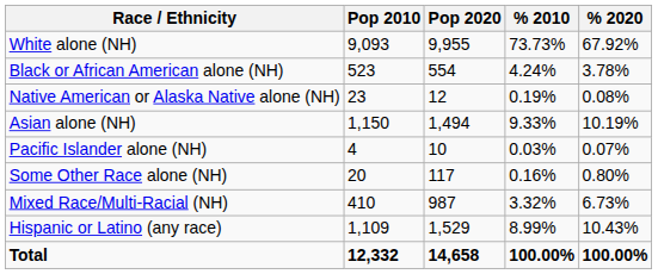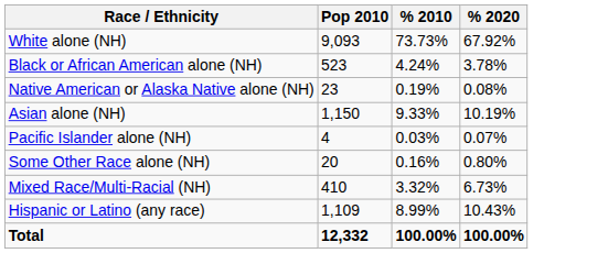 <table class="wikitable">
 <tr>
 <th>Race / Ethnicity</th>
 <th>Pop 2010</th>
-<th>Pop 2020</th>
 <th>% 2010</th>
 <th>% 2020</th>
 </tr>
 <tr>
 <td><a href='#'>White</a> alone (NH)</td>
 <td>9,093</td>
-<td>9,955</td>
 <td>73.73%</td>
 <td>67.92%</td>
 </tr>
 <tr>
 <td><a href='#'>Black or African American</a> alone (NH)</td>
 <td>523</td>
-<td>554</td>
 <td>4.24%</td>
 <td>3.78%</td>
 </tr>
 <tr>
 <td><a href='#'>Native American</a> or <a href='#'>Alaska Native</a> alone (NH)</td>
 <td>23</td>
-<td>12</td>
 <td>0.19%</td>
 <td>0.08%</td>
 </tr>
 <tr>
 <td><a href='#'>Asian</a> alone (NH)</td>
 <td>1,150</td>
-<td>1,494</td>
 <td>9.33%</td>
 <td>10.19%</td>
 </tr>
 <tr>
 <td><a href='#'>Pacific Islander</a> alone (NH)</td>
 <td>4</td>
-<td>10</td>
 <td>0.03%</td>
 <td>0.07%</td>
 </tr>
 <tr>
 <td><a href='#'>Some Other Race</a> alone (NH)</td>
 <td>20</td>
-<td>117</td>
 <td>0.16%</td>
 <td>0.80%</td>
 </tr>
 <tr>
 <td><a href='#'>Mixed Race/Multi-Racial</a> (NH)</td>
 <td>410</td>
-<td>987</td>
 <td>3.32%</td>
 <td>6.73%</td>
 </tr>
 <tr>
 <td><a href='#'>Hispanic or Latino</a> (any race)</td>
 <td>1,109</td>
-<td>1,529</td>
 <td>8.99%</td>
 <td>10.43%</td>
 </tr>
 <tr>
 <td><strong>Total</strong></td>
 <td><strong>12,332</strong></td>
-<td><strong>14,658</strong></td>
 <td><strong>100.00%</strong></td>
 <td><strong>100.00%</strong></td>
 </tr>
 </table>
